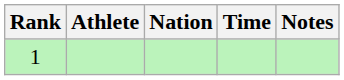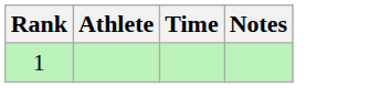 <table class="wikitable sortable" style="text-align:center">
 <tr>
 <th>Rank</th>
 <th>Athlete</th>
-<th>Nation</th>
 <th>Time</th>
 <th>Notes</th>
 </tr>
 <tr bgcolor=bbf3bb>
 <td>1</td>
 <td align=left></td>
-<td align=left></td>
 <td></td>
 <td></td>
 </tr>
 </table>
